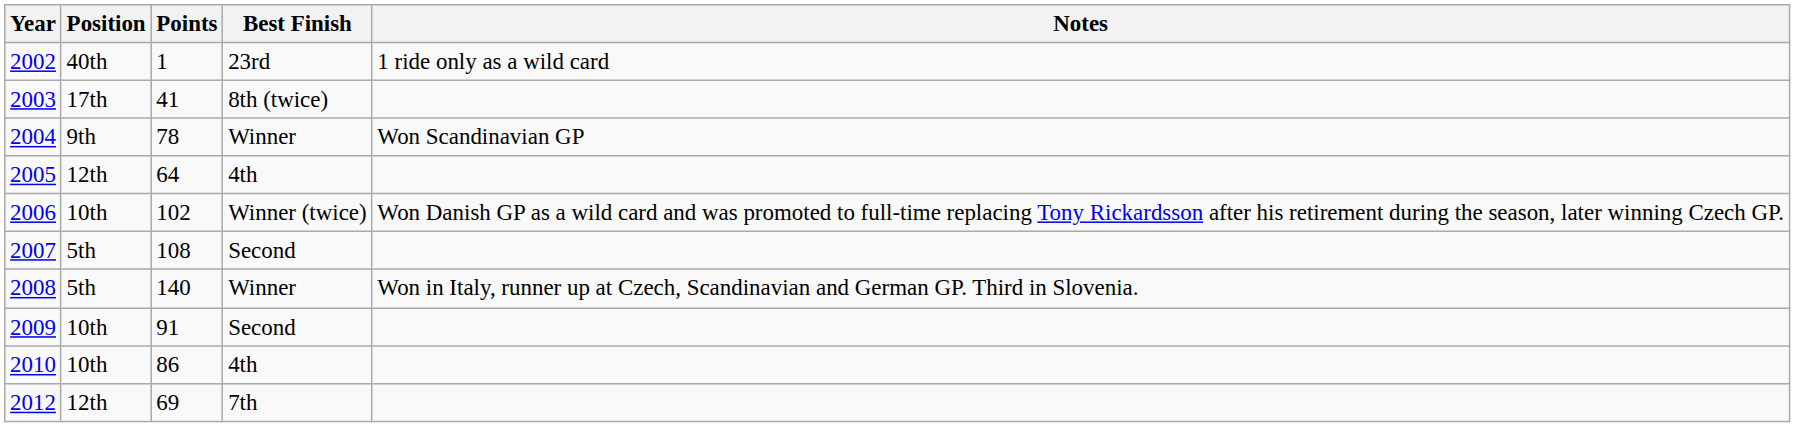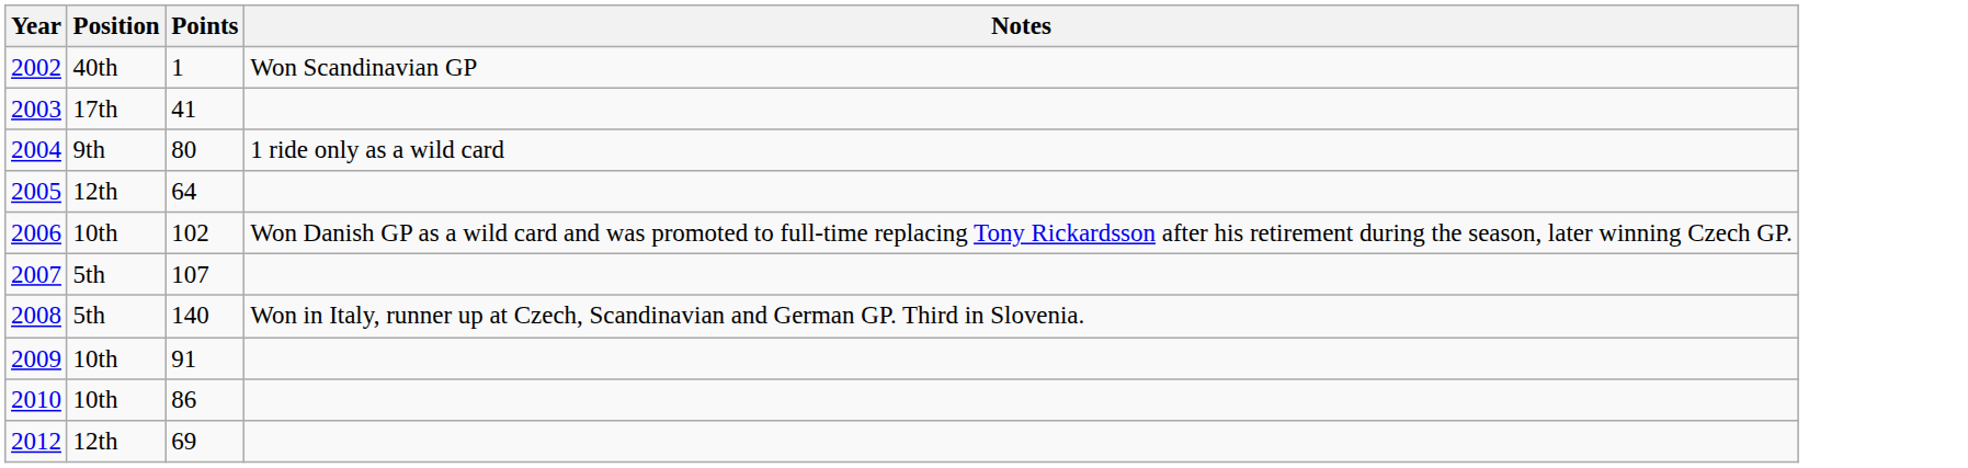 <table class="wikitable"   style="font-size: 95%;">
 <tr>
 <th>Year</th>
 <th>Position</th>
 <th>Points</th>
-<th>Best Finish</th>
 <th>Notes</th>
 </tr>
 <tr>
 <td><a href='#'>2002</a></td>
 <td>40th</td>
 <td>1</td>
-<td>23rd</td>
-<td>1 ride only as a wild card</td>
+<td>Won Scandinavian GP</td>
 </tr>
 <tr>
 <td><a href='#'>2003</a></td>
 <td>17th</td>
 <td>41</td>
-<td>8th (twice)</td>
 <td></td>
 </tr>
 <tr>
 <td><a href='#'>2004</a></td>
 <td>9th</td>
-<td>78</td>
-<td>Winner</td>
-<td>Won Scandinavian GP</td>
+<td>80</td>
+<td>1 ride only as a wild card</td>
 </tr>
 <tr>
 <td><a href='#'>2005</a></td>
 <td>12th</td>
 <td>64</td>
-<td>4th</td>
 <td></td>
 </tr>
 <tr>
 <td><a href='#'>2006</a></td>
 <td>10th</td>
 <td>102</td>
-<td>Winner (twice)</td>
 <td>Won Danish GP as a wild card and was promoted to full-time replacing <a href='#'>Tony Rickardsson</a> after his retirement during the season, later winning Czech GP.</td>
 </tr>
 <tr>
 <td><a href='#'>2007</a></td>
 <td>5th</td>
-<td>108</td>
-<td>Second</td>
+<td>107</td>
 <td></td>
 </tr>
 <tr>
 <td><a href='#'>2008</a></td>
 <td>5th</td>
 <td>140</td>
-<td>Winner</td>
 <td>Won in Italy, runner up at Czech, Scandinavian and German GP. Third in Slovenia.</td>
 </tr>
 <tr>
 <td><a href='#'>2009</a></td>
 <td>10th</td>
 <td>91</td>
-<td>Second</td>
 <td></td>
 </tr>
 <tr>
 <td><a href='#'>2010</a></td>
 <td>10th</td>
 <td>86</td>
-<td>4th</td>
 <td></td>
 </tr>
 <tr>
 <td><a href='#'>2012</a></td>
 <td>12th</td>
 <td>69</td>
-<td>7th</td>
 <td></td>
 </tr>
 </table>
